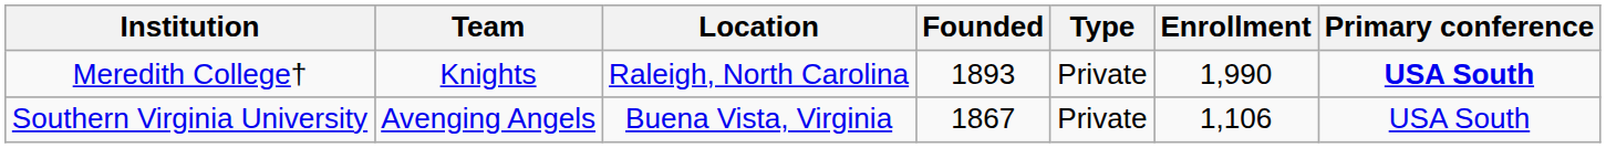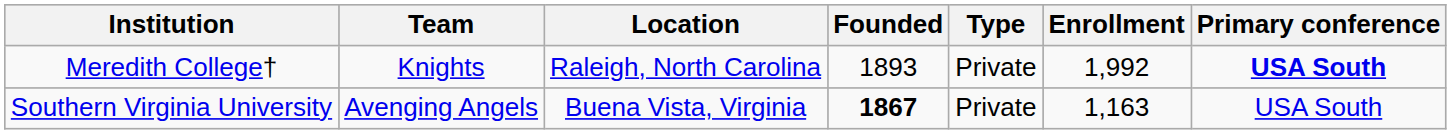 <table class="sortable wikitable" style="text-align:center;">
 <tr>
 <th>Institution</th>
 <th>Team</th>
 <th>Location</th>
 <th>Founded</th>
 <th>Type</th>
 <th>Enrollment</th>
 <th>Primary conference</th>
 </tr>
 <tr>
 <td><a href='#'>Meredith College</a>†</td>
 <td><a href='#'>Knights</a></td>
 <td><a href='#'>Raleigh, North Carolina</a></td>
 <td>1893</td>
 <td>Private</td>
-<td>1,990</td>
+<td>1,992</td>
 <td><strong><a href='#'>USA South</a></strong></td>
 </tr>
 <tr>
 <td><a href='#'>Southern Virginia University</a></td>
 <td><a href='#'>Avenging Angels</a></td>
 <td><a href='#'>Buena Vista, Virginia</a></td>
-<td>1867</td>
+<td><strong>1867</strong></td>
 <td>Private</td>
-<td>1,106</td>
+<td>1,163</td>
 <td><a href='#'>USA South</a></td>
 </tr>
 </table>
